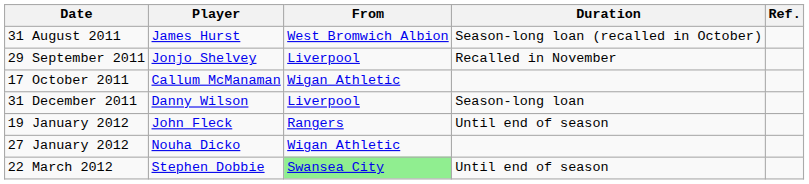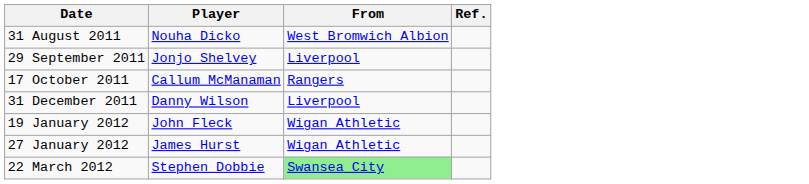 <table class="wikitable" style="text-align:center; font-size:95%; text-align:left">
 <tr>
 <th>Date</th>
 <th>Player</th>
 <th>From</th>
-<th>Duration</th>
 <th>Ref.</th>
 </tr>
 <tr>
 <td>31 August 2011</td>
-<td><a href='#'>James Hurst</a></td>
+<td><a href='#'>Nouha Dicko</a></td>
 <td><a href='#'>West Bromwich Albion</a></td>
-<td>Season-long loan (recalled in October)</td>
 <td></td>
 </tr>
 <tr>
 <td>29 September 2011</td>
 <td><a href='#'>Jonjo Shelvey</a></td>
 <td><a href='#'>Liverpool</a></td>
-<td>Recalled in November</td>
 <td></td>
 </tr>
 <tr>
 <td>17 October 2011</td>
 <td><a href='#'>Callum McManaman</a></td>
-<td><a href='#'>Wigan Athletic</a></td>
-<td></td>
+<td><a href='#'>Rangers</a></td>
 <td></td>
 </tr>
 <tr>
 <td>31 December 2011</td>
 <td><a href='#'>Danny Wilson</a></td>
 <td><a href='#'>Liverpool</a></td>
-<td>Season-long loan</td>
 <td></td>
 </tr>
 <tr>
 <td>19 January 2012</td>
 <td><a href='#'>John Fleck</a></td>
-<td><a href='#'>Rangers</a></td>
-<td>Until end of season</td>
+<td><a href='#'>Wigan Athletic</a></td>
 <td></td>
 </tr>
 <tr>
 <td>27 January 2012</td>
-<td><a href='#'>Nouha Dicko</a></td>
+<td><a href='#'>James Hurst</a></td>
 <td><a href='#'>Wigan Athletic</a></td>
-<td></td>
 <td></td>
 </tr>
 <tr>
 <td>22 March 2012</td>
 <td><a href='#'>Stephen Dobbie</a></td>
 <td style="background: lightgreen;"><a href='#'>Swansea City</a></td>
-<td>Until end of season</td>
 <td></td>
 </tr>
 </table>
